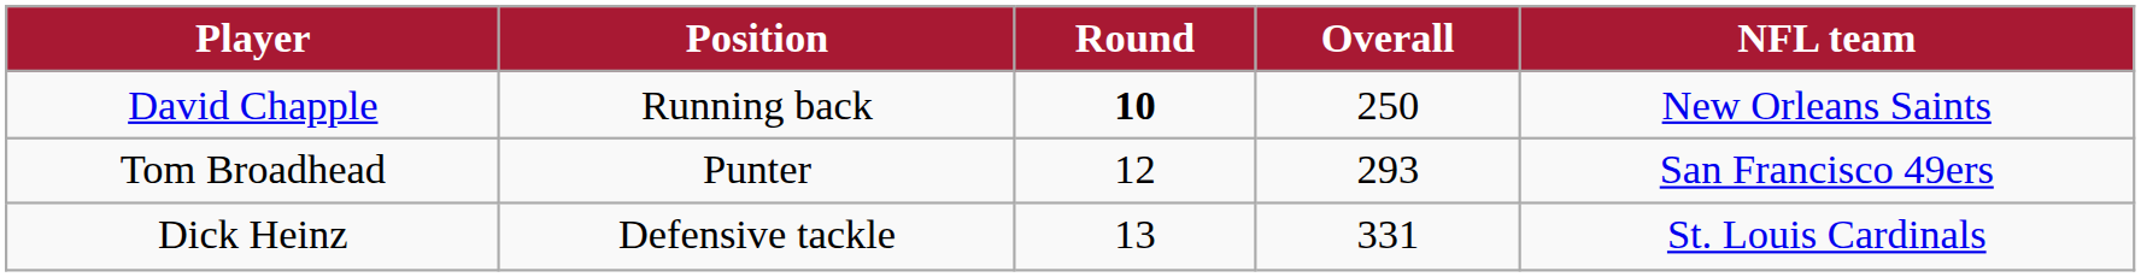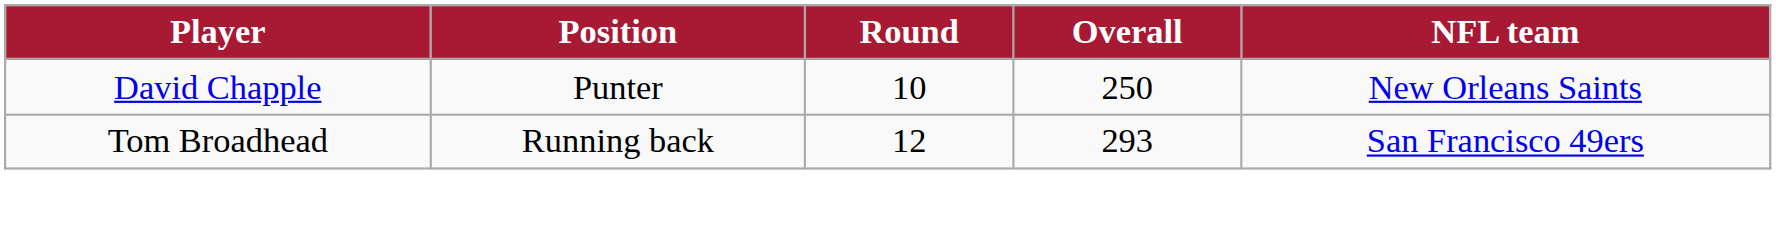 <table class="wikitable" width="65%">
 <tr align="center"  style="background:#A81933;color:#FFFFFF;">
 <td><strong>Player</strong></td>
 <td><strong>Position</strong></td>
 <td><strong>Round</strong></td>
 <td><strong>Overall</strong></td>
 <td><strong>NFL team</strong></td>
 </tr>
 <tr align="center" bgcolor="">
 <td><a href='#'>David Chapple</a></td>
-<td>Running back</td>
-<td><strong>10</strong></td>
+<td>Punter</td>
+<td>10</td>
 <td>250</td>
 <td><a href='#'>New Orleans Saints</a></td>
 </tr>
 <tr align="center" bgcolor="">
 <td>Tom Broadhead</td>
-<td>Punter</td>
+<td>Running back</td>
 <td>12</td>
 <td>293</td>
 <td><a href='#'>San Francisco 49ers</a></td>
 </tr>
-<tr align="center" bgcolor="">
-<td>Dick Heinz</td>
-<td>Defensive tackle</td>
-<td>13</td>
-<td>331</td>
-<td><a href='#'>St. Louis Cardinals</a></td>
-</tr>
 </table>
